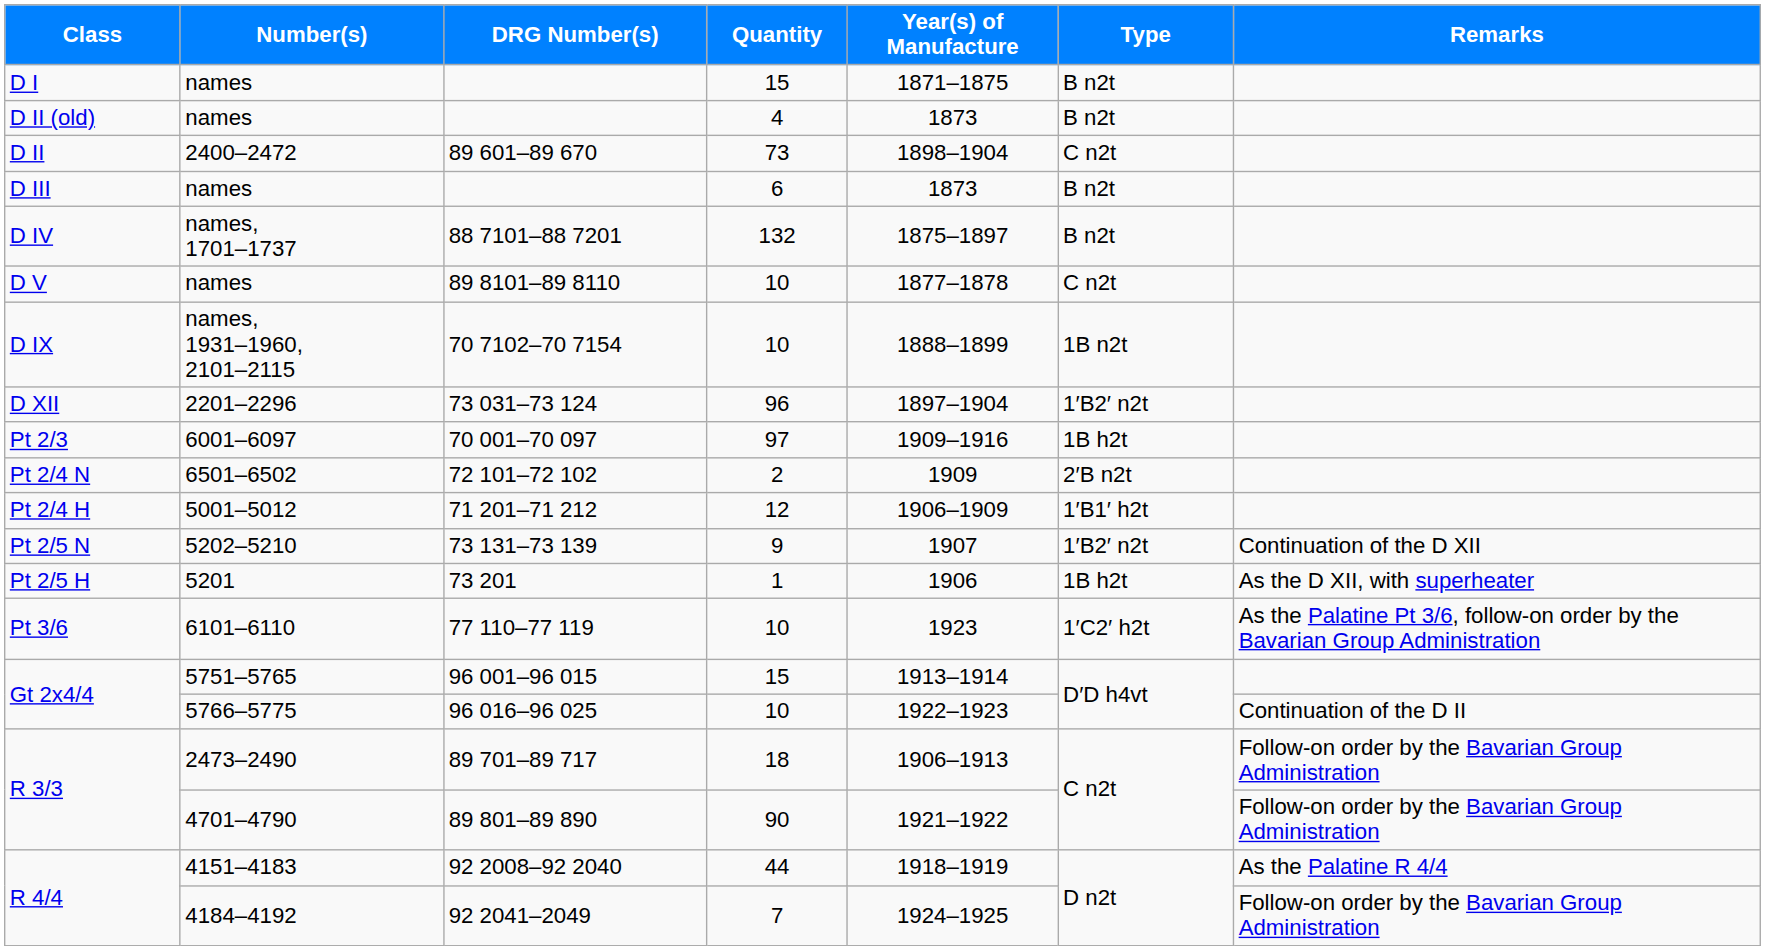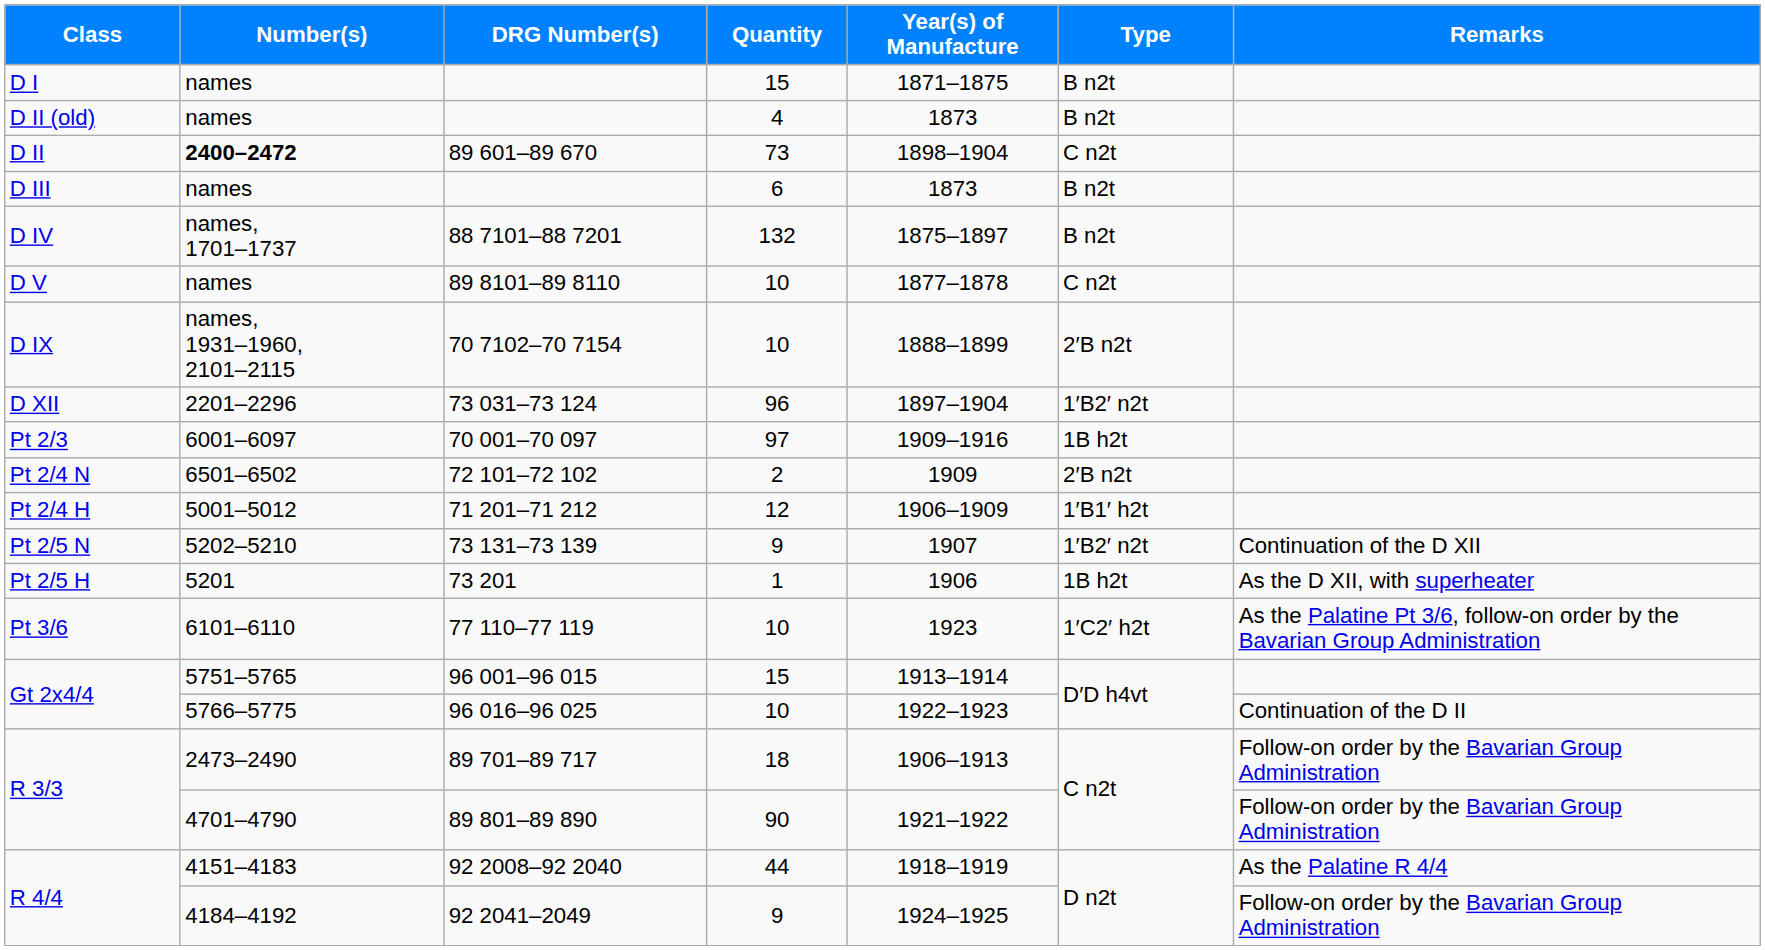 <table class="wikitable" style="width:100%;">
 <tr>
 <th style="color:#fff; background:#0081ff; width:10%;">Class</th>
 <th style="color:#fff; background:#0081ff; width:15%;">Number(s)</th>
 <th style="color:#fff; background:#0081ff; width:15%;">DRG Number(s)</th>
 <th style="color:#fff; background:#0081ff; width:8%;">Quantity</th>
 <th style="color:#fff; background:#0081ff; width:12%;">Year(s) of Manufacture</th>
 <th style="color:#fff; background:#0081ff; width:10%;">Type</th>
 <th style="color:#fff; background:#0081ff; width:30%;">Remarks</th>
 </tr>
 <tr>
 <td><a href='#'>D I</a></td>
 <td>names</td>
 <td></td>
 <td style="text-align:center;">15</td>
 <td style="text-align:center;">1871–1875</td>
 <td>B n2t</td>
 <td></td>
 </tr>
 <tr>
 <td><a href='#'>D II (old)</a></td>
 <td>names</td>
 <td></td>
 <td style="text-align:center;">4</td>
 <td style="text-align:center;">1873</td>
 <td>B n2t</td>
 <td></td>
 </tr>
 <tr>
 <td><a href='#'>D II</a></td>
-<td>2400–2472</td>
+<td><strong>2400–2472</strong></td>
 <td>89 601–89 670</td>
 <td style="text-align:center;">73</td>
 <td style="text-align:center;">1898–1904</td>
 <td>C n2t</td>
 <td></td>
 </tr>
 <tr>
 <td><a href='#'>D III</a></td>
 <td>names</td>
 <td></td>
 <td style="text-align:center;">6</td>
 <td style="text-align:center;">1873</td>
 <td>B n2t</td>
 <td></td>
 </tr>
 <tr>
 <td><a href='#'>D IV</a></td>
 <td>names, <br>1701–1737</td>
 <td>88 7101–88 7201</td>
 <td style="text-align:center;">132</td>
 <td style="text-align:center;">1875–1897</td>
 <td>B n2t</td>
 <td></td>
 </tr>
 <tr>
 <td><a href='#'>D V</a></td>
 <td>names</td>
 <td>89 8101–89 8110</td>
 <td style="text-align:center;">10</td>
 <td style="text-align:center;">1877–1878</td>
 <td>C n2t</td>
 <td></td>
 </tr>
 <tr>
 <td><a href='#'>D IX</a></td>
 <td>names, <br>1931–1960, <br>2101–2115</td>
 <td>70 7102–70 7154</td>
 <td style="text-align:center;">10</td>
 <td style="text-align:center;">1888–1899</td>
-<td>1B n2t</td>
+<td>2′B n2t</td>
 <td></td>
 </tr>
 <tr>
 <td><a href='#'>D XII</a></td>
 <td>2201–2296</td>
 <td>73 031–73 124</td>
 <td style="text-align:center;">96</td>
 <td style="text-align:center;">1897–1904</td>
 <td>1′B2′ n2t</td>
 <td></td>
 </tr>
 <tr>
 <td><a href='#'>Pt 2/3</a></td>
 <td>6001–6097</td>
 <td>70 001–70 097</td>
 <td style="text-align:center;">97</td>
 <td style="text-align:center;">1909–1916</td>
 <td>1B h2t</td>
 <td></td>
 </tr>
 <tr>
 <td><a href='#'>Pt 2/4 N</a></td>
 <td>6501–6502</td>
 <td>72 101–72 102</td>
 <td style="text-align:center;">2</td>
 <td style="text-align:center;">1909</td>
 <td>2′B n2t</td>
 <td></td>
 </tr>
 <tr>
 <td><a href='#'>Pt 2/4 H</a></td>
 <td>5001–5012</td>
 <td>71 201–71 212</td>
 <td style="text-align:center;">12</td>
 <td style="text-align:center;">1906–1909</td>
 <td>1′B1′ h2t</td>
 <td></td>
 </tr>
 <tr>
 <td><a href='#'>Pt 2/5 N</a></td>
 <td>5202–5210</td>
 <td>73 131–73 139</td>
 <td style="text-align:center;">9</td>
 <td style="text-align:center;">1907</td>
 <td>1′B2′ n2t</td>
 <td>Continuation of the D XII</td>
 </tr>
 <tr>
 <td><a href='#'>Pt 2/5 H</a></td>
 <td>5201</td>
 <td>73 201</td>
 <td style="text-align:center;">1</td>
 <td style="text-align:center;">1906</td>
 <td>1B h2t</td>
 <td>As the D XII, with <a href='#'>superheater</a></td>
 </tr>
 <tr>
 <td><a href='#'>Pt 3/6</a></td>
 <td>6101–6110</td>
 <td>77 110–77 119</td>
 <td style="text-align:center;">10</td>
 <td style="text-align:center;">1923</td>
 <td>1′C2′ h2t</td>
 <td>As the <a href='#'>Palatine Pt 3/6</a>, follow-on order by the <a href='#'>Bavarian Group Administration</a></td>
 </tr>
 <tr>
 <td rowspan="2"><a href='#'>Gt 2x4/4</a></td>
 <td>5751–5765</td>
 <td>96 001–96 015</td>
 <td style="text-align:center;">15</td>
 <td style="text-align:center;">1913–1914</td>
 <td rowspan="2">D′D h4vt</td>
 <td></td>
 </tr>
 <tr>
 <td>5766–5775</td>
 <td>96 016–96 025</td>
 <td style="text-align:center;">10</td>
 <td style="text-align:center;">1922–1923</td>
 <td>Continuation of the D II</td>
 </tr>
 <tr>
 <td rowspan="2"><a href='#'>R 3/3</a></td>
 <td>2473–2490</td>
 <td>89 701–89 717</td>
 <td style="text-align:center;">18</td>
 <td style="text-align:center;">1906–1913</td>
 <td rowspan="2">C n2t</td>
 <td>Follow-on order by the <a href='#'>Bavarian Group Administration</a></td>
 </tr>
 <tr>
 <td>4701–4790</td>
 <td>89 801–89 890</td>
 <td style="text-align:center;">90</td>
 <td style="text-align:center;">1921–1922</td>
 <td>Follow-on order by the <a href='#'>Bavarian Group Administration</a></td>
 </tr>
 <tr>
 <td rowspan="2"><a href='#'>R 4/4</a></td>
 <td>4151–4183</td>
 <td>92 2008–92 2040</td>
 <td style="text-align:center;">44</td>
 <td style="text-align:center;">1918–1919</td>
 <td rowspan="2">D n2t</td>
 <td>As the <a href='#'>Palatine R 4/4</a></td>
 </tr>
 <tr>
 <td>4184–4192</td>
 <td>92 2041–2049</td>
-<td style="text-align:center;">7</td>
+<td style="text-align:center;">9</td>
 <td style="text-align:center;">1924–1925</td>
 <td>Follow-on order by the <a href='#'>Bavarian Group Administration</a></td>
 </tr>
 </table>
